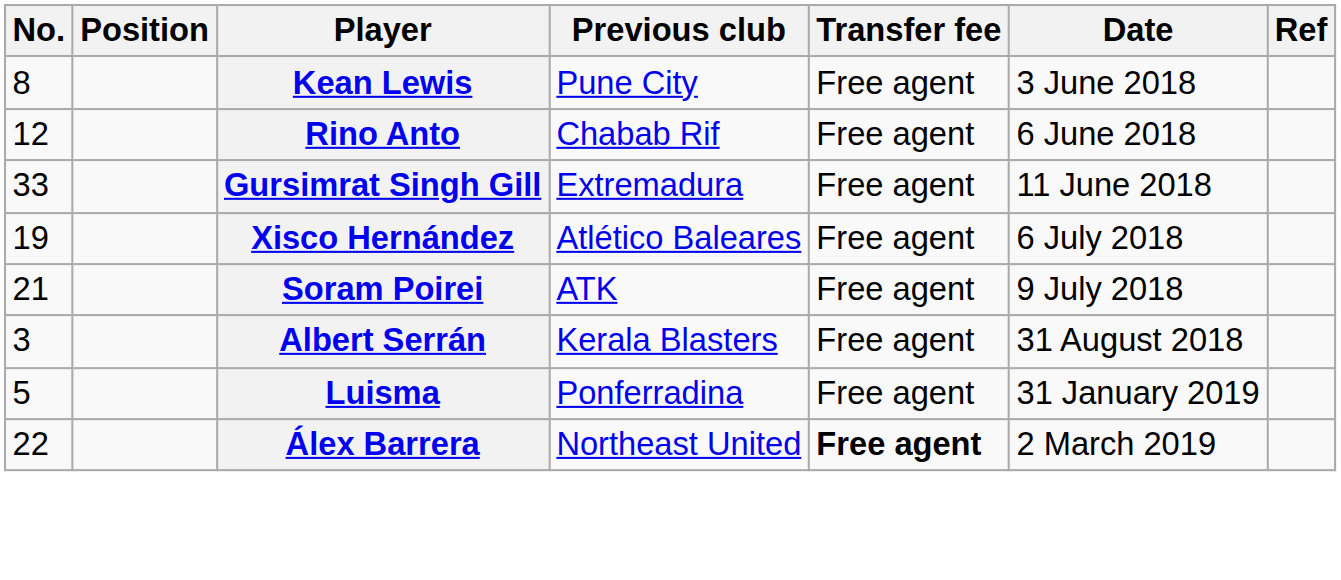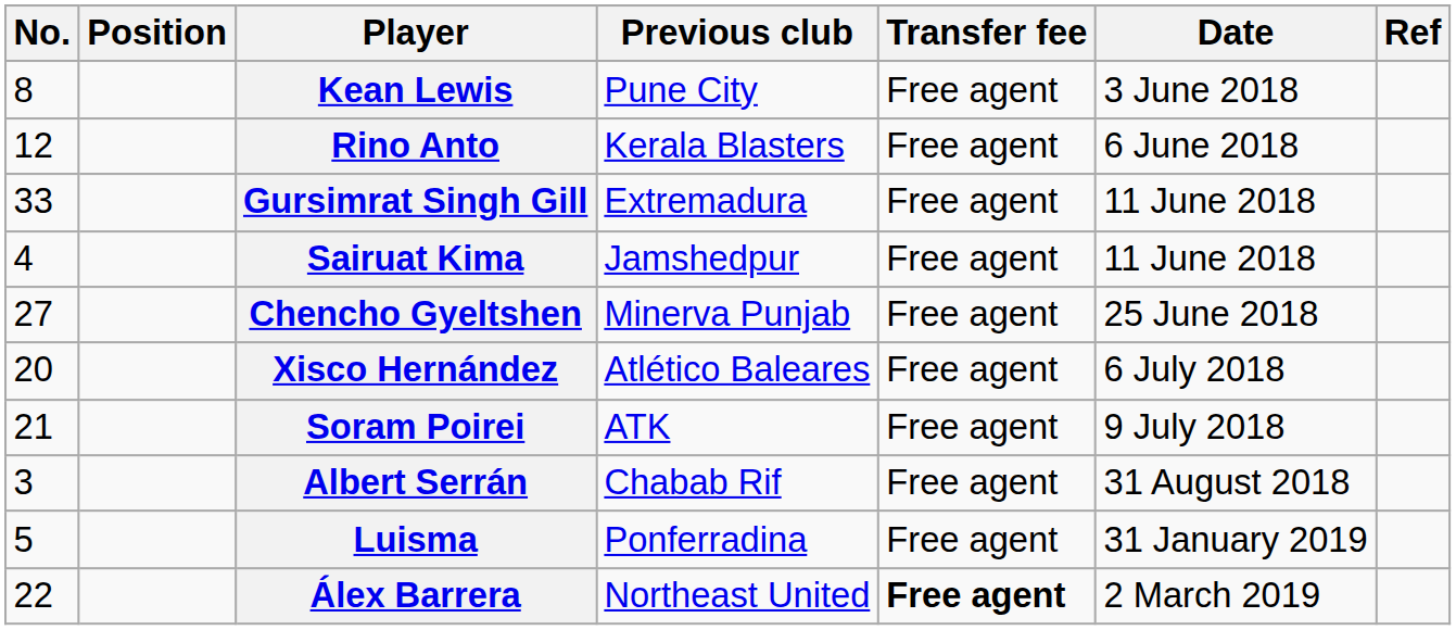 <table class="wikitable plainrowheaders" style="text-align:center; text-align:left">
 <tr>
 <th>No.</th>
 <th scope="col">Position</th>
 <th scope="col">Player</th>
 <th scope="col">Previous club</th>
 <th scope="col">Transfer fee</th>
 <th scope="col">Date</th>
 <th scope="col">Ref</th>
 </tr>
 <tr>
 <td>8</td>
 <td></td>
 <th scope="row"> <a href='#'>Kean Lewis</a></th>
 <td><a href='#'>Pune City</a></td>
 <td>Free agent</td>
 <td>3 June 2018</td>
 <td></td>
 </tr>
 <tr>
 <td>12</td>
 <td></td>
 <th scope="row"> <a href='#'>Rino Anto</a></th>
-<td> <a href='#'>Chabab Rif</a></td>
+<td><a href='#'>Kerala Blasters</a></td>
 <td>Free agent</td>
 <td>6 June 2018</td>
 <td></td>
 </tr>
 <tr>
 <td>33</td>
 <td></td>
 <th scope="row"> <a href='#'>Gursimrat Singh Gill</a></th>
 <td> <a href='#'>Extremadura</a></td>
 <td>Free agent</td>
 <td>11 June 2018</td>
 <td></td>
 </tr>
 <tr>
-<td>19</td>
+<td>4</td>
+<td></td>
+<th scope="row"> <a href='#'>Sairuat Kima</a></th>
+<td><a href='#'>Jamshedpur</a></td>
+<td>Free agent</td>
+<td>11 June 2018</td>
+<td></td>
+</tr>
+<tr>
+<td>27</td>
+<td></td>
+<th scope="row"> <a href='#'>Chencho Gyeltshen</a></th>
+<td><a href='#'>Minerva Punjab</a></td>
+<td>Free agent</td>
+<td>25 June 2018</td>
+<td></td>
+</tr>
+<tr>
+<td>20</td>
 <td></td>
 <th scope="row"> <a href='#'>Xisco Hernández</a></th>
 <td> <a href='#'>Atlético Baleares</a></td>
 <td>Free agent</td>
 <td>6 July 2018</td>
 <td></td>
 </tr>
 <tr>
 <td>21</td>
 <td></td>
 <th scope="row"> <a href='#'>Soram Poirei</a></th>
 <td><a href='#'>ATK</a></td>
 <td>Free agent</td>
 <td>9 July 2018</td>
 <td></td>
 </tr>
 <tr>
 <td>3</td>
 <td></td>
 <th scope="row"> <a href='#'>Albert Serrán</a></th>
-<td><a href='#'>Kerala Blasters</a></td>
+<td> <a href='#'>Chabab Rif</a></td>
 <td>Free agent</td>
 <td>31 August 2018</td>
 <td></td>
 </tr>
 <tr>
 <td>5</td>
 <td></td>
 <th scope="row"> <a href='#'>Luisma</a></th>
 <td> <a href='#'>Ponferradina</a></td>
 <td>Free agent</td>
 <td>31 January 2019</td>
 <td></td>
 </tr>
 <tr>
 <td>22</td>
 <td></td>
 <th scope="row"> <a href='#'>Álex Barrera</a></th>
 <td><a href='#'>Northeast United</a></td>
 <td><strong>Free agent</strong></td>
 <td>2 March 2019</td>
 <td></td>
 </tr>
 </table>
